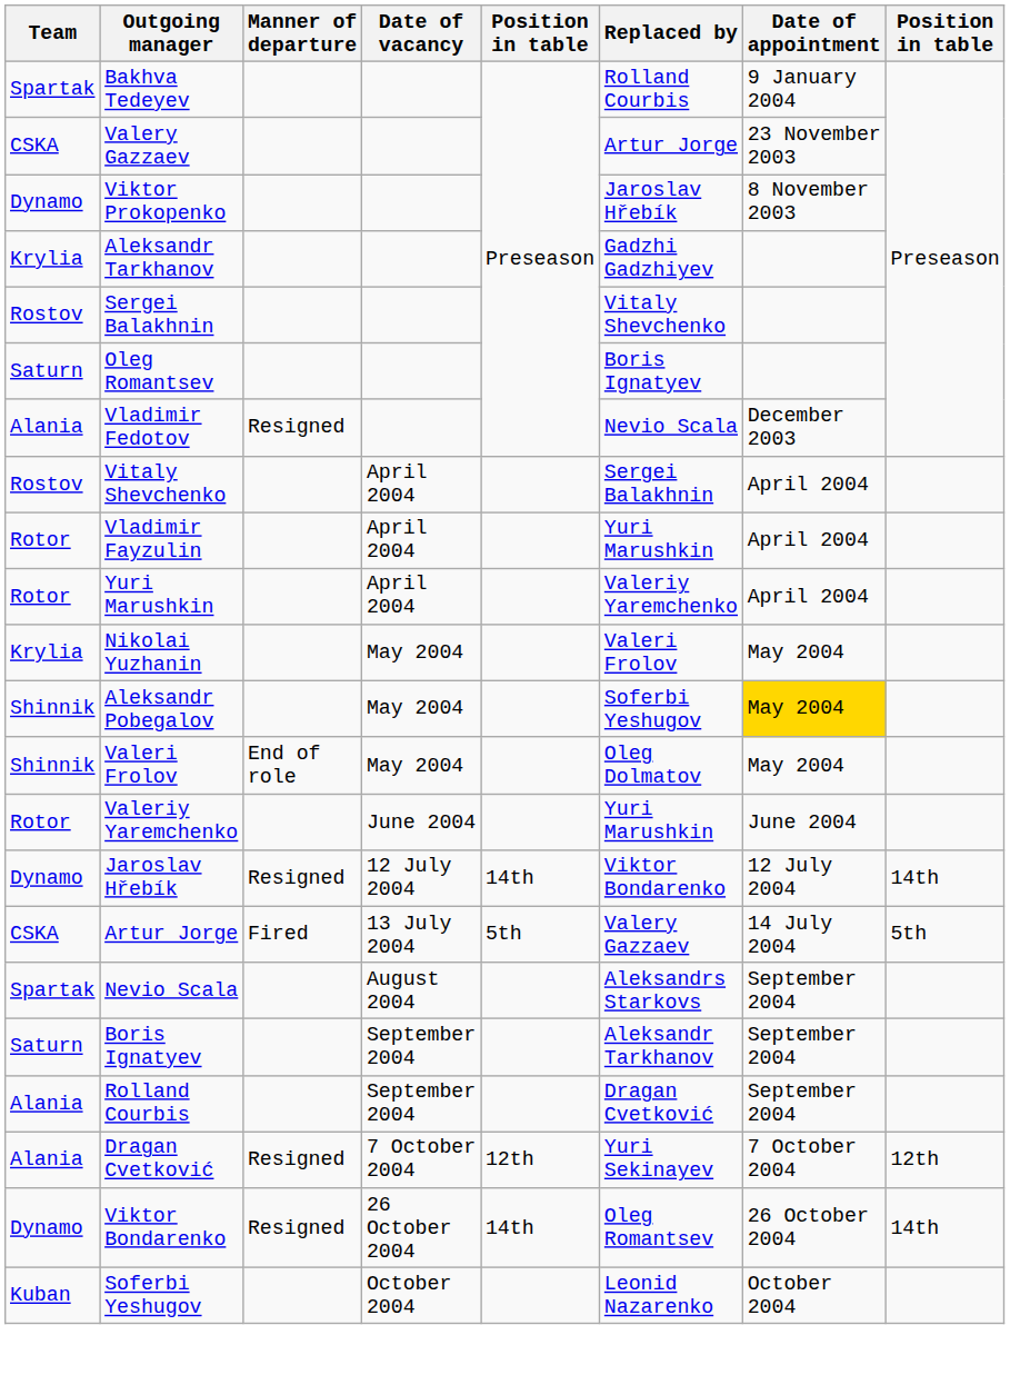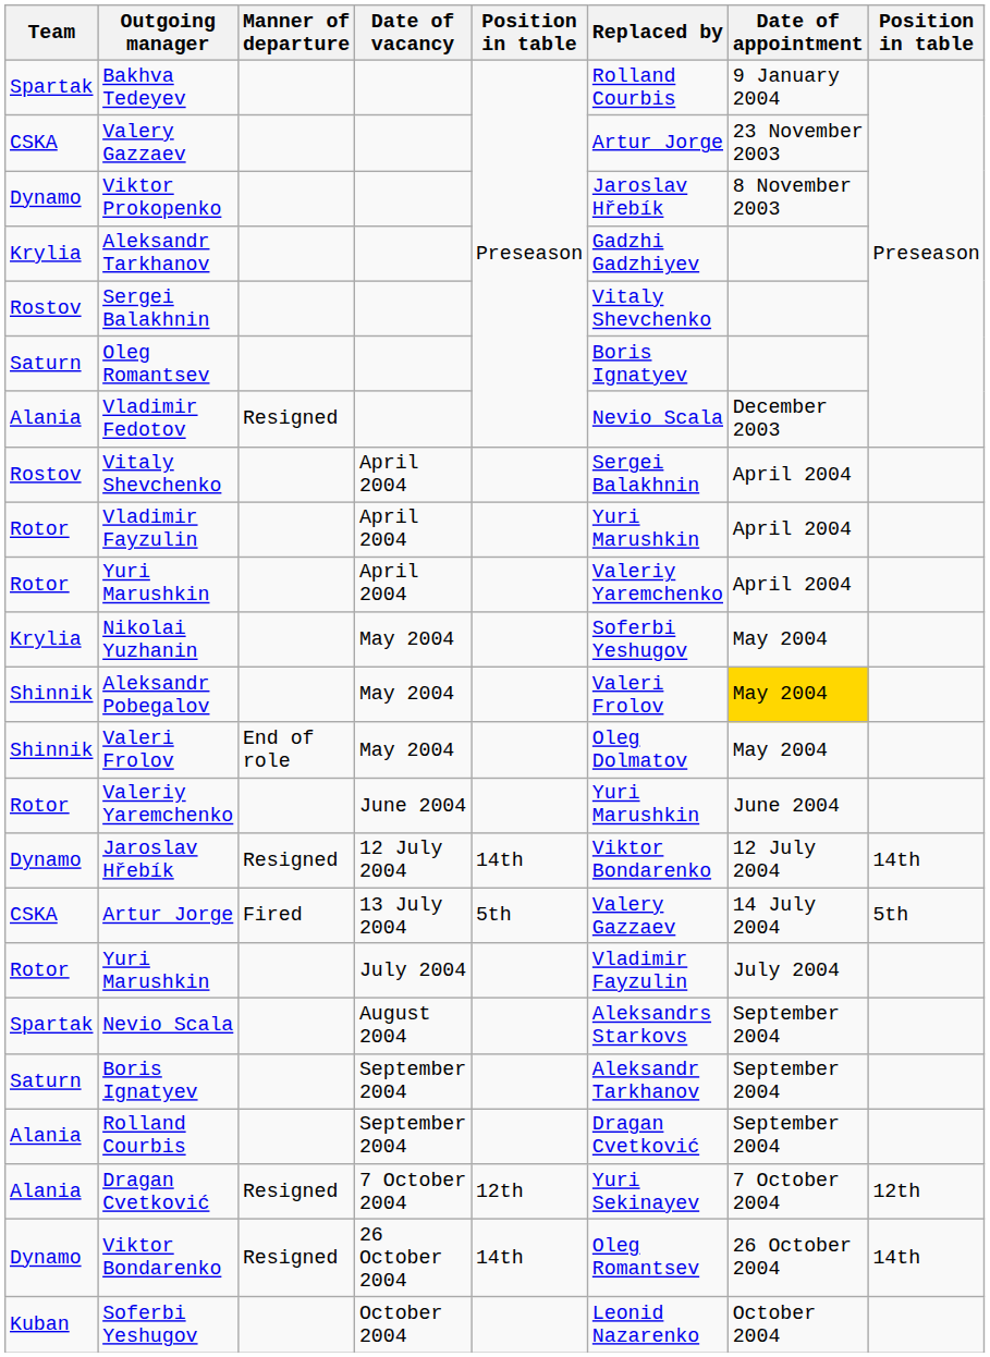 <table class="wikitable">
 <tr>
 <th>Team</th>
 <th>Outgoing manager</th>
 <th>Manner of departure</th>
 <th>Date of vacancy</th>
 <th>Position in table</th>
 <th>Replaced by</th>
 <th>Date of appointment</th>
 <th>Position in table</th>
 </tr>
 <tr>
 <td><a href='#'>Spartak</a></td>
 <td> <a href='#'>Bakhva Tedeyev</a></td>
 <td></td>
 <td></td>
 <td rowspan="7">Preseason</td>
 <td> <a href='#'>Rolland Courbis</a></td>
 <td>9 January 2004</td>
 <td rowspan="7">Preseason</td>
 </tr>
 <tr>
 <td><a href='#'>CSKA</a></td>
 <td> <a href='#'>Valery Gazzaev</a></td>
 <td></td>
 <td></td>
 <td> <a href='#'>Artur Jorge</a></td>
 <td>23 November 2003</td>
 </tr>
 <tr>
 <td><a href='#'>Dynamo</a></td>
 <td> <a href='#'>Viktor Prokopenko</a></td>
 <td></td>
 <td></td>
 <td> <a href='#'>Jaroslav Hřebík</a></td>
 <td>8 November 2003</td>
 </tr>
 <tr>
 <td><a href='#'>Krylia</a></td>
 <td> <a href='#'>Aleksandr Tarkhanov</a></td>
 <td></td>
 <td></td>
 <td> <a href='#'>Gadzhi Gadzhiyev</a></td>
 <td></td>
 </tr>
 <tr>
 <td><a href='#'>Rostov</a></td>
 <td> <a href='#'>Sergei Balakhnin</a></td>
 <td></td>
 <td></td>
 <td> <a href='#'>Vitaly Shevchenko</a></td>
 <td></td>
 </tr>
 <tr>
 <td><a href='#'>Saturn</a></td>
 <td> <a href='#'>Oleg Romantsev</a></td>
 <td></td>
 <td></td>
 <td> <a href='#'>Boris Ignatyev</a></td>
 <td></td>
 </tr>
 <tr>
 <td><a href='#'>Alania</a></td>
 <td> <a href='#'>Vladimir Fedotov</a> </td>
 <td>Resigned</td>
 <td></td>
 <td> <a href='#'>Nevio Scala</a></td>
 <td>December 2003</td>
 </tr>
 <tr>
 <td><a href='#'>Rostov</a></td>
 <td> <a href='#'>Vitaly Shevchenko</a></td>
 <td></td>
 <td>April 2004</td>
 <td></td>
 <td> <a href='#'>Sergei Balakhnin</a></td>
 <td>April 2004</td>
 <td></td>
 </tr>
 <tr>
 <td><a href='#'>Rotor</a></td>
 <td> <a href='#'>Vladimir Fayzulin</a></td>
 <td></td>
 <td>April 2004</td>
 <td></td>
 <td> <a href='#'>Yuri Marushkin</a> </td>
 <td>April 2004</td>
 <td></td>
 </tr>
 <tr>
 <td><a href='#'>Rotor</a></td>
 <td> <a href='#'>Yuri Marushkin</a> </td>
 <td></td>
 <td>April 2004</td>
 <td></td>
 <td> <a href='#'>Valeriy Yaremchenko</a></td>
 <td>April 2004</td>
 <td></td>
 </tr>
 <tr>
 <td><a href='#'>Krylia</a></td>
 <td> <a href='#'>Nikolai Yuzhanin</a></td>
 <td></td>
 <td>May 2004</td>
 <td></td>
-<td> <a href='#'>Valeri Frolov</a> </td>
+<td> <a href='#'>Soferbi Yeshugov</a></td>
 <td>May 2004</td>
 <td></td>
 </tr>
 <tr>
 <td><a href='#'>Shinnik</a></td>
 <td> <a href='#'>Aleksandr Pobegalov</a></td>
 <td></td>
 <td>May 2004</td>
 <td></td>
-<td> <a href='#'>Soferbi Yeshugov</a></td>
+<td> <a href='#'>Valeri Frolov</a> </td>
 <td style="background: gold;">May 2004</td>
 <td></td>
 </tr>
 <tr>
 <td><a href='#'>Shinnik</a></td>
 <td> <a href='#'>Valeri Frolov</a> </td>
 <td>End of role</td>
 <td>May 2004</td>
 <td></td>
 <td> <a href='#'>Oleg Dolmatov</a></td>
 <td>May 2004</td>
 <td></td>
 </tr>
 <tr>
 <td><a href='#'>Rotor</a></td>
 <td> <a href='#'>Valeriy Yaremchenko</a></td>
 <td></td>
 <td>June 2004</td>
 <td></td>
 <td> <a href='#'>Yuri Marushkin</a> </td>
 <td>June 2004</td>
 <td></td>
 </tr>
 <tr>
 <td><a href='#'>Dynamo</a></td>
 <td> <a href='#'>Jaroslav Hřebík</a></td>
 <td>Resigned</td>
 <td>12 July 2004</td>
 <td>14th</td>
 <td> <a href='#'>Viktor Bondarenko</a> </td>
 <td>12 July 2004</td>
 <td>14th</td>
 </tr>
 <tr>
 <td><a href='#'>CSKA</a></td>
 <td> <a href='#'>Artur Jorge</a></td>
 <td>Fired</td>
 <td>13 July 2004</td>
 <td>5th</td>
 <td> <a href='#'>Valery Gazzaev</a></td>
 <td>14 July 2004</td>
 <td>5th</td>
+</tr>
+<tr>
+<td><a href='#'>Rotor</a></td>
+<td> <a href='#'>Yuri Marushkin</a> </td>
+<td></td>
+<td>July 2004</td>
+<td></td>
+<td> <a href='#'>Vladimir Fayzulin</a></td>
+<td>July 2004</td>
+<td></td>
 </tr>
 <tr>
 <td><a href='#'>Spartak</a></td>
 <td> <a href='#'>Nevio Scala</a></td>
 <td></td>
 <td>August 2004</td>
 <td></td>
 <td> <a href='#'>Aleksandrs Starkovs</a></td>
 <td>September 2004</td>
 <td></td>
 </tr>
 <tr>
 <td><a href='#'>Saturn</a></td>
 <td> <a href='#'>Boris Ignatyev</a></td>
 <td></td>
 <td>September 2004</td>
 <td></td>
 <td> <a href='#'>Aleksandr Tarkhanov</a></td>
 <td>September 2004</td>
 <td></td>
 </tr>
 <tr>
 <td><a href='#'>Alania</a></td>
 <td> <a href='#'>Rolland Courbis</a></td>
 <td></td>
 <td>September 2004</td>
 <td></td>
 <td> <a href='#'>Dragan Cvetković</a> </td>
 <td>September 2004</td>
 <td></td>
 </tr>
 <tr>
 <td><a href='#'>Alania</a></td>
 <td> <a href='#'>Dragan Cvetković</a> </td>
 <td>Resigned</td>
 <td>7 October 2004</td>
 <td>12th</td>
 <td> <a href='#'>Yuri Sekinayev</a> </td>
 <td>7 October 2004</td>
 <td>12th</td>
 </tr>
 <tr>
 <td><a href='#'>Dynamo</a></td>
 <td> <a href='#'>Viktor Bondarenko</a> </td>
 <td>Resigned</td>
 <td>26 October 2004</td>
 <td>14th</td>
 <td> <a href='#'>Oleg Romantsev</a></td>
 <td>26 October 2004</td>
 <td>14th</td>
 </tr>
 <tr>
 <td><a href='#'>Kuban</a></td>
 <td> <a href='#'>Soferbi Yeshugov</a></td>
 <td></td>
 <td>October 2004</td>
 <td></td>
 <td> <a href='#'>Leonid Nazarenko</a> </td>
 <td>October 2004</td>
 <td></td>
 </tr>
 </table>
